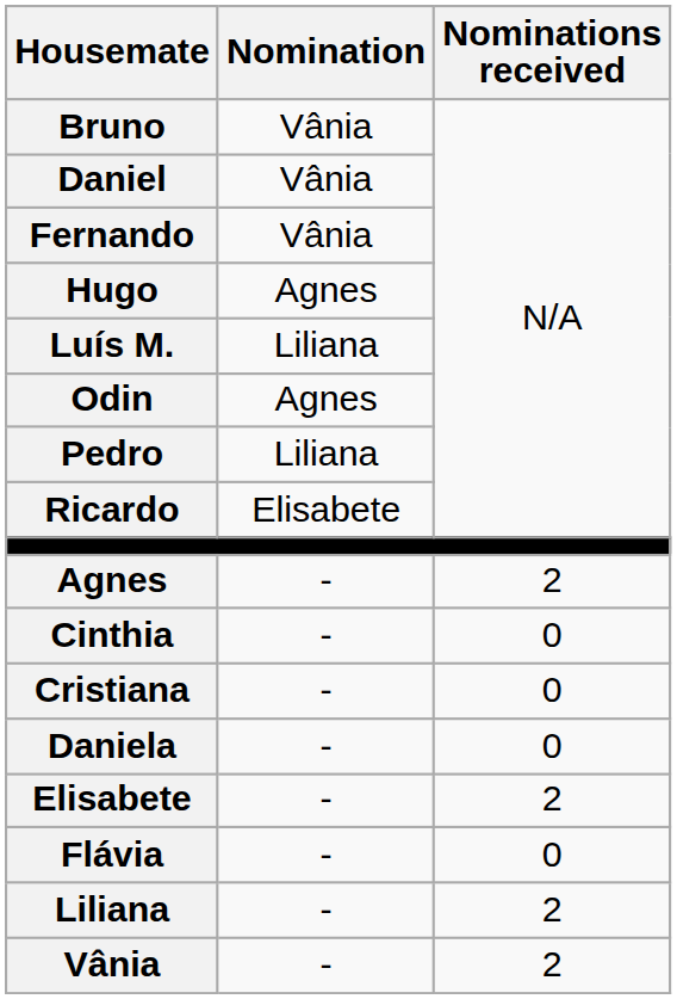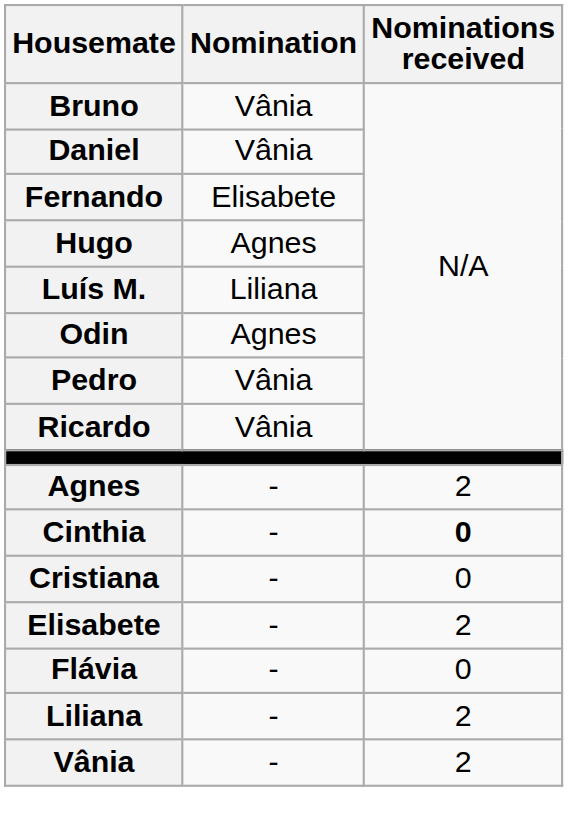 <table class="wikitable" style="text-align:center; font-size:90%; line-height:15px;">
 <tr>
 <th>Housemate</th>
 <th>Nomination</th>
 <th>Nominations<br>received</th>
 </tr>
 <tr>
 <th>Bruno</th>
 <td>Vânia</td>
 <td rowspan=8>N/A</td>
 </tr>
 <tr>
 <th>Daniel</th>
 <td>Vânia</td>
 </tr>
 <tr>
 <th>Fernando</th>
-<td>Vânia</td>
+<td>Elisabete</td>
 </tr>
 <tr>
 <th>Hugo</th>
 <td>Agnes</td>
 </tr>
 <tr>
 <th>Luís M.</th>
 <td>Liliana</td>
 </tr>
 <tr>
 <th>Odin</th>
 <td>Agnes</td>
 </tr>
 <tr>
 <th>Pedro</th>
-<td>Liliana</td>
+<td>Vânia</td>
 </tr>
 <tr>
 <th>Ricardo</th>
-<td>Elisabete</td>
+<td>Vânia</td>
 </tr>
 <tr>
 <th style="background:#000;" colspan="3"></th>
 </tr>
 <tr>
 <th>Agnes</th>
 <td>-</td>
 <td>2</td>
 </tr>
 <tr>
 <th>Cinthia</th>
 <td>-</td>
-<td>0</td>
+<td><strong>0</strong></td>
 </tr>
 <tr>
 <th>Cristiana</th>
-<td>-</td>
-<td>0</td>
-</tr>
-<tr>
-<th>Daniela</th>
 <td>-</td>
 <td>0</td>
 </tr>
 <tr>
 <th>Elisabete</th>
 <td>-</td>
 <td>2</td>
 </tr>
 <tr>
 <th>Flávia</th>
 <td>-</td>
 <td>0</td>
 </tr>
 <tr>
 <th>Liliana</th>
 <td>-</td>
 <td>2</td>
 </tr>
 <tr>
 <th>Vânia</th>
 <td>-</td>
 <td>2</td>
 </tr>
 </table>
